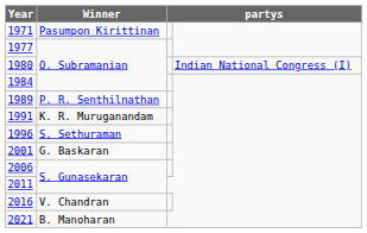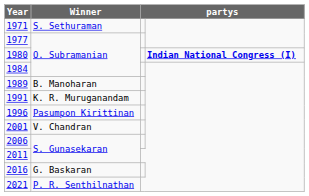 <table class="wikitable" width="50%">
 <tr>
 <th style="background-color:#666666; color:white">Year</th>
 <th style="background-color:#666666; color:white">Winner</th>
 <th style="background-color:#666666; color:white" colspan="2">partys</th>
 </tr>
 <tr>
 <td><a href='#'>1971</a></td>
-<td><a href='#'>Pasumpon Kirittinan</a></td>
+<td><a href='#'>S. Sethuraman</a></td>
 <td></td>
 </tr>
 <tr>
 <td><a href='#'>1977</a></td>
 <td rowspan=3><a href='#'>O. Subramanian</a></td>
 <td></td>
 </tr>
 <tr>
 <td><a href='#'>1980</a></td>
 <td></td>
-<td><a href='#'>Indian National Congress (I)</a></td>
+<td><strong><a href='#'>Indian National Congress (I)</a></strong></td>
 </tr>
 <tr>
 <td><a href='#'>1984</a></td>
 <td></td>
 </tr>
 <tr>
 <td><a href='#'>1989</a></td>
-<td><a href='#'>P. R. Senthilnathan</a></td>
+<td>B. Manoharan</td>
 <td></td>
 </tr>
 <tr>
 <td><a href='#'>1991</a></td>
 <td>K. R. Muruganandam</td>
 <td></td>
 </tr>
 <tr>
 <td><a href='#'>1996</a></td>
-<td><a href='#'>S. Sethuraman</a></td>
+<td><a href='#'>Pasumpon Kirittinan</a></td>
 <td></td>
 </tr>
 <tr>
 <td><a href='#'>2001</a></td>
-<td>G. Baskaran</td>
+<td>V. Chandran</td>
 <td></td>
 </tr>
 <tr>
 <td><a href='#'>2006</a></td>
 <td rowspan=2><a href='#'>S. Gunasekaran</a></td>
 <td></td>
 </tr>
 <tr>
 <td><a href='#'>2011</a></td>
 </tr>
 <tr>
 <td><a href='#'>2016</a></td>
-<td>V. Chandran</td>
+<td>G. Baskaran</td>
 <td></td>
 </tr>
 <tr>
 <td><a href='#'>2021</a></td>
-<td>B. Manoharan</td>
+<td><a href='#'>P. R. Senthilnathan</a></td>
 </tr>
 </table>
